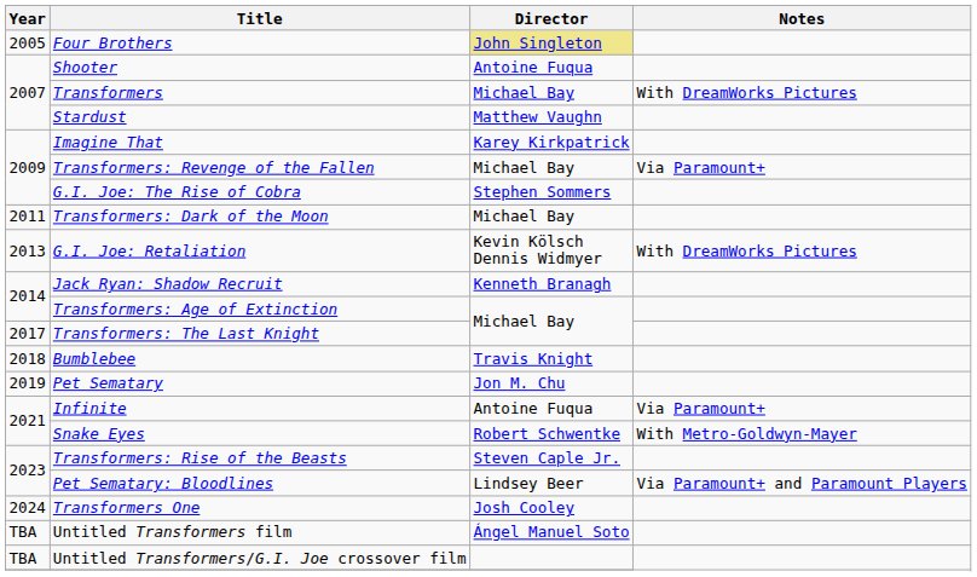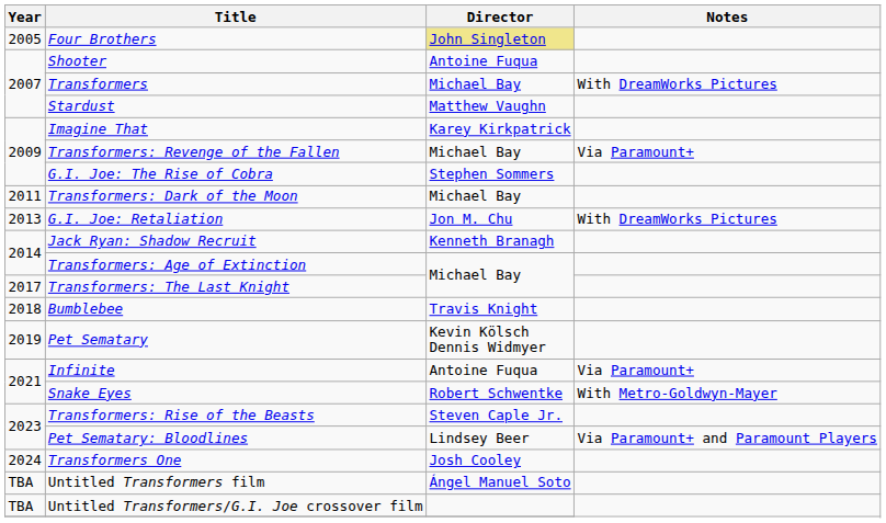 <table class="wikitable">
 <tr>
 <th>Year</th>
 <th>Title</th>
 <th>Director</th>
 <th>Notes</th>
 </tr>
 <tr>
 <td>2005</td>
 <td><em><a href='#'>Four Brothers</a></em></td>
 <td style="background: khaki;"><a href='#'>John Singleton</a></td>
 <td></td>
 </tr>
 <tr>
 <td rowspan="3">2007</td>
 <td><em><a href='#'>Shooter</a></em></td>
 <td><a href='#'>Antoine Fuqua</a></td>
 <td></td>
 </tr>
 <tr>
 <td><em><a href='#'>Transformers</a></em></td>
 <td><a href='#'>Michael Bay</a></td>
 <td>With <a href='#'>DreamWorks Pictures</a></td>
 </tr>
 <tr>
 <td><em><a href='#'>Stardust</a></em></td>
 <td><a href='#'>Matthew Vaughn</a></td>
 <td></td>
 </tr>
 <tr>
 <td rowspan="3">2009</td>
 <td><em><a href='#'>Imagine That</a></em></td>
 <td><a href='#'>Karey Kirkpatrick</a></td>
 <td></td>
 </tr>
 <tr>
 <td><em><a href='#'>Transformers: Revenge of the Fallen</a></em></td>
 <td>Michael Bay</td>
 <td>Via <a href='#'>Paramount+</a></td>
 </tr>
 <tr>
 <td><em><a href='#'>G.I. Joe: The Rise of Cobra</a></em></td>
 <td><a href='#'>Stephen Sommers</a></td>
 <td></td>
 </tr>
 <tr>
 <td>2011</td>
 <td><em><a href='#'>Transformers: Dark of the Moon</a></em></td>
 <td>Michael Bay</td>
 <td></td>
 </tr>
 <tr>
 <td>2013</td>
 <td><em><a href='#'>G.I. Joe: Retaliation</a></em></td>
-<td>Kevin Kölsch<br>Dennis Widmyer</td>
+<td><a href='#'>Jon M. Chu</a></td>
 <td>With <a href='#'>DreamWorks Pictures</a></td>
 </tr>
 <tr>
 <td rowspan="2">2014</td>
 <td><em><a href='#'>Jack Ryan: Shadow Recruit</a></em></td>
 <td><a href='#'>Kenneth Branagh</a></td>
 <td></td>
 </tr>
 <tr>
 <td><em><a href='#'>Transformers: Age of Extinction</a></em></td>
 <td rowspan=2>Michael Bay</td>
 <td></td>
 </tr>
 <tr>
 <td>2017</td>
 <td><em><a href='#'>Transformers: The Last Knight</a></em></td>
 <td></td>
 </tr>
 <tr>
 <td>2018</td>
 <td><em><a href='#'>Bumblebee</a></em></td>
 <td><a href='#'>Travis Knight</a></td>
 <td></td>
 </tr>
 <tr>
 <td>2019</td>
 <td><em><a href='#'>Pet Sematary</a></em></td>
-<td><a href='#'>Jon M. Chu</a></td>
+<td>Kevin Kölsch<br>Dennis Widmyer</td>
 <td></td>
 </tr>
 <tr>
 <td rowspan="2">2021</td>
 <td><em><a href='#'>Infinite</a></em></td>
 <td>Antoine Fuqua</td>
 <td>Via <a href='#'>Paramount+</a></td>
 </tr>
 <tr>
 <td><em><a href='#'>Snake Eyes</a></em></td>
 <td><a href='#'>Robert Schwentke</a></td>
 <td>With <a href='#'>Metro-Goldwyn-Mayer</a></td>
 </tr>
 <tr>
 <td rowspan="2">2023</td>
 <td><em><a href='#'>Transformers: Rise of the Beasts</a></em></td>
 <td><a href='#'>Steven Caple Jr.</a></td>
 <td></td>
 </tr>
 <tr>
 <td><em><a href='#'>Pet Sematary: Bloodlines</a></em></td>
 <td>Lindsey Beer</td>
 <td>Via <a href='#'>Paramount+</a> and <a href='#'>Paramount Players</a></td>
 </tr>
 <tr>
 <td>2024</td>
 <td><em><a href='#'>Transformers One</a></em></td>
 <td><a href='#'>Josh Cooley</a></td>
 <td></td>
 </tr>
 <tr>
 <td>TBA</td>
 <td>Untitled <em>Transformers</em> film</td>
 <td><a href='#'>Ángel Manuel Soto</a></td>
 <td></td>
 </tr>
 <tr>
 <td>TBA</td>
 <td>Untitled <em>Transformers</em>/<em>G.I. Joe</em> crossover film</td>
 <td></td>
 </tr>
 <tr>
 </tr>
 </table>
